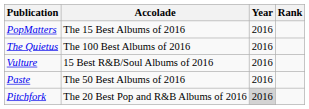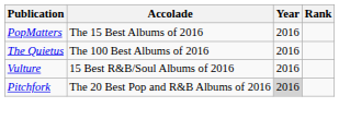 <table class="sortable wikitable">
 <tr>
 <th>Publication</th>
 <th>Accolade</th>
 <th>Year</th>
 <th>Rank</th>
 </tr>
 <tr>
 <td><em><a href='#'>PopMatters</a></em></td>
 <td>The 15 Best Albums of 2016</td>
 <td>2016</td>
 <td></td>
 </tr>
 <tr>
 <td><em><a href='#'>The Quietus</a></em></td>
 <td>The 100 Best Albums of 2016</td>
 <td>2016</td>
 <td></td>
 </tr>
 <tr>
 <td><em><a href='#'>Vulture</a></em></td>
 <td>15 Best R&B/Soul Albums of 2016</td>
 <td>2016</td>
 <td></td>
 </tr>
 <tr>
-<td><em><a href='#'>Paste</a></em></td>
-<td>The 50 Best Albums of 2016</td>
-<td>2016</td>
-<td></td>
-</tr>
-<tr>
 <td><em><a href='#'>Pitchfork</a></em></td>
 <td>The 20 Best Pop and R&B Albums of 2016</td>
 <td style="background: lightgrey;">2016</td>
 <td></td>
 </tr>
 </table>
